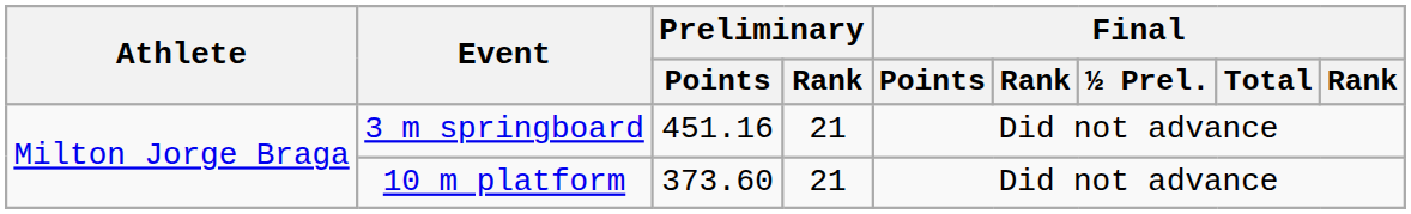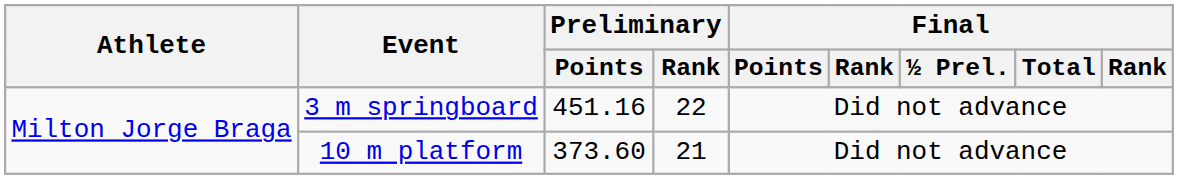 <table class="wikitable" style="font-size:90%">
 <tr>
 <th rowspan="2">Athlete</th>
 <th rowspan="2">Event</th>
 <th colspan=2>Preliminary</th>
 <th colspan=5>Final</th>
 </tr>
 <tr style="font-size:95%">
 <th>Points</th>
 <th>Rank</th>
 <th>Points</th>
 <th>Rank</th>
 <th>½ Prel.</th>
 <th>Total</th>
 <th>Rank</th>
 </tr>
 <tr align=center>
 <td rowspan=2><a href='#'>Milton Jorge Braga</a></td>
 <td><a href='#'>3 m springboard</a></td>
 <td style="text-align:center;">451.16</td>
-<td style="text-align:center;">21</td>
+<td style="text-align:center;">22</td>
 <td style="text-align:center;" colspan=5>Did not advance</td>
 </tr>
 <tr align=center>
 <td><a href='#'>10 m platform</a></td>
 <td style="text-align:center;">373.60</td>
 <td style="text-align:center;">21</td>
 <td style="text-align:center;" colspan=5>Did not advance</td>
 </tr>
 </table>
